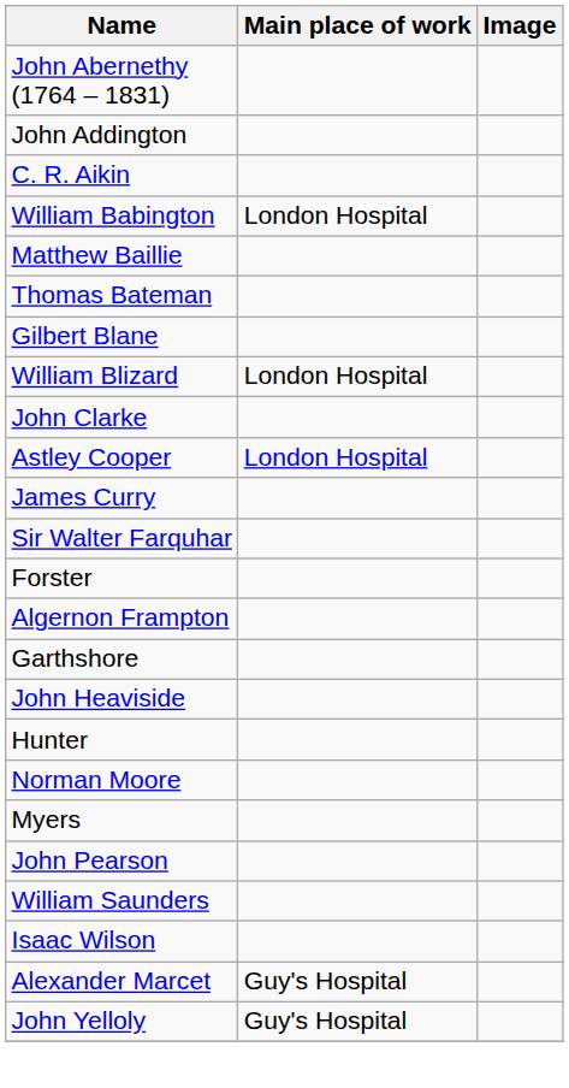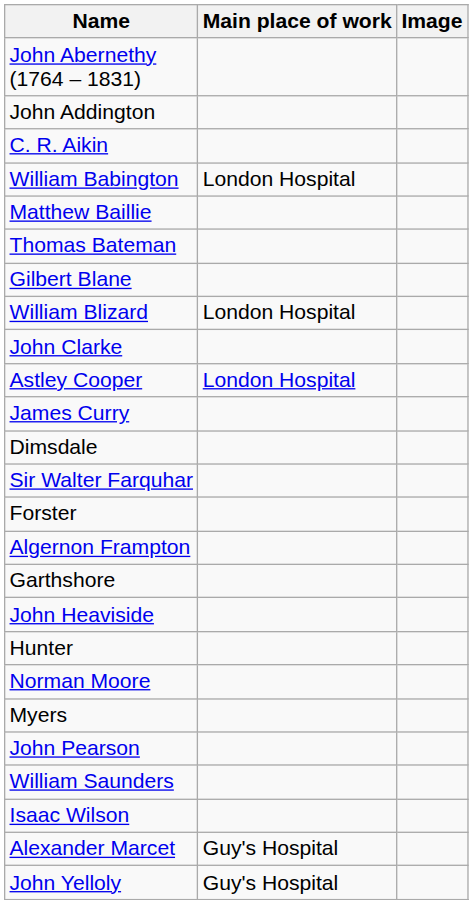 <table class="wikitable plainrowheaders sortable">
 <tr>
 <th scope=col>Name</th>
 <th scope=col>Main place of work</th>
 <th scope=col>Image</th>
 </tr>
 <tr>
 <td><a href='#'>John Abernethy</a><br>(1764 – 1831)</td>
 <td></td>
 <td></td>
 </tr>
 <tr>
 <td>John Addington</td>
 <td></td>
 <td></td>
 </tr>
 <tr>
 <td><a href='#'>C. R. Aikin</a></td>
 <td></td>
 <td></td>
 </tr>
 <tr>
 <td><a href='#'>William Babington</a></td>
 <td>London Hospital</td>
 <td></td>
 </tr>
 <tr>
 <td><a href='#'>Matthew Baillie</a></td>
 <td></td>
 <td></td>
 </tr>
 <tr>
 <td><a href='#'>Thomas Bateman</a></td>
 <td></td>
 <td></td>
 </tr>
 <tr>
 <td><a href='#'>Gilbert Blane</a></td>
 <td></td>
 <td></td>
 </tr>
 <tr>
 <td><a href='#'>William Blizard</a></td>
 <td>London Hospital</td>
 <td></td>
 </tr>
 <tr>
 <td><a href='#'>John Clarke</a></td>
 <td></td>
 <td></td>
 </tr>
 <tr>
 <td><a href='#'>Astley Cooper</a></td>
 <td><a href='#'>London Hospital</a></td>
 <td></td>
 </tr>
 <tr>
 <td><a href='#'>James Curry</a></td>
+<td></td>
+<td></td>
+</tr>
+<tr>
+<td>Dimsdale</td>
 <td></td>
 <td></td>
 </tr>
 <tr>
 <td><a href='#'>Sir Walter Farquhar</a></td>
 <td></td>
 <td></td>
 </tr>
 <tr>
 <td>Forster</td>
 <td></td>
 <td></td>
 </tr>
 <tr>
 <td><a href='#'>Algernon Frampton</a></td>
 <td></td>
 <td></td>
 </tr>
 <tr>
 <td>Garthshore</td>
 <td></td>
 <td></td>
 </tr>
 <tr>
 <td><a href='#'>John Heaviside</a></td>
 <td></td>
 <td></td>
 </tr>
 <tr>
 <td>Hunter</td>
 <td></td>
 <td></td>
 </tr>
 <tr>
 <td><a href='#'>Norman Moore</a></td>
 <td></td>
 <td></td>
 </tr>
 <tr>
 <td>Myers</td>
 <td></td>
 <td></td>
 </tr>
 <tr>
 <td><a href='#'>John Pearson</a></td>
 <td></td>
 <td></td>
 </tr>
 <tr>
 <td><a href='#'>William Saunders</a></td>
 <td></td>
 <td></td>
 </tr>
 <tr>
 <td><a href='#'>Isaac Wilson</a></td>
 <td></td>
 <td></td>
 </tr>
 <tr>
 <td><a href='#'>Alexander Marcet</a></td>
 <td>Guy's Hospital</td>
 <td></td>
 </tr>
 <tr>
 <td><a href='#'>John Yelloly</a></td>
 <td>Guy's Hospital</td>
 <td></td>
 </tr>
 <tr>
 </tr>
 </table>
